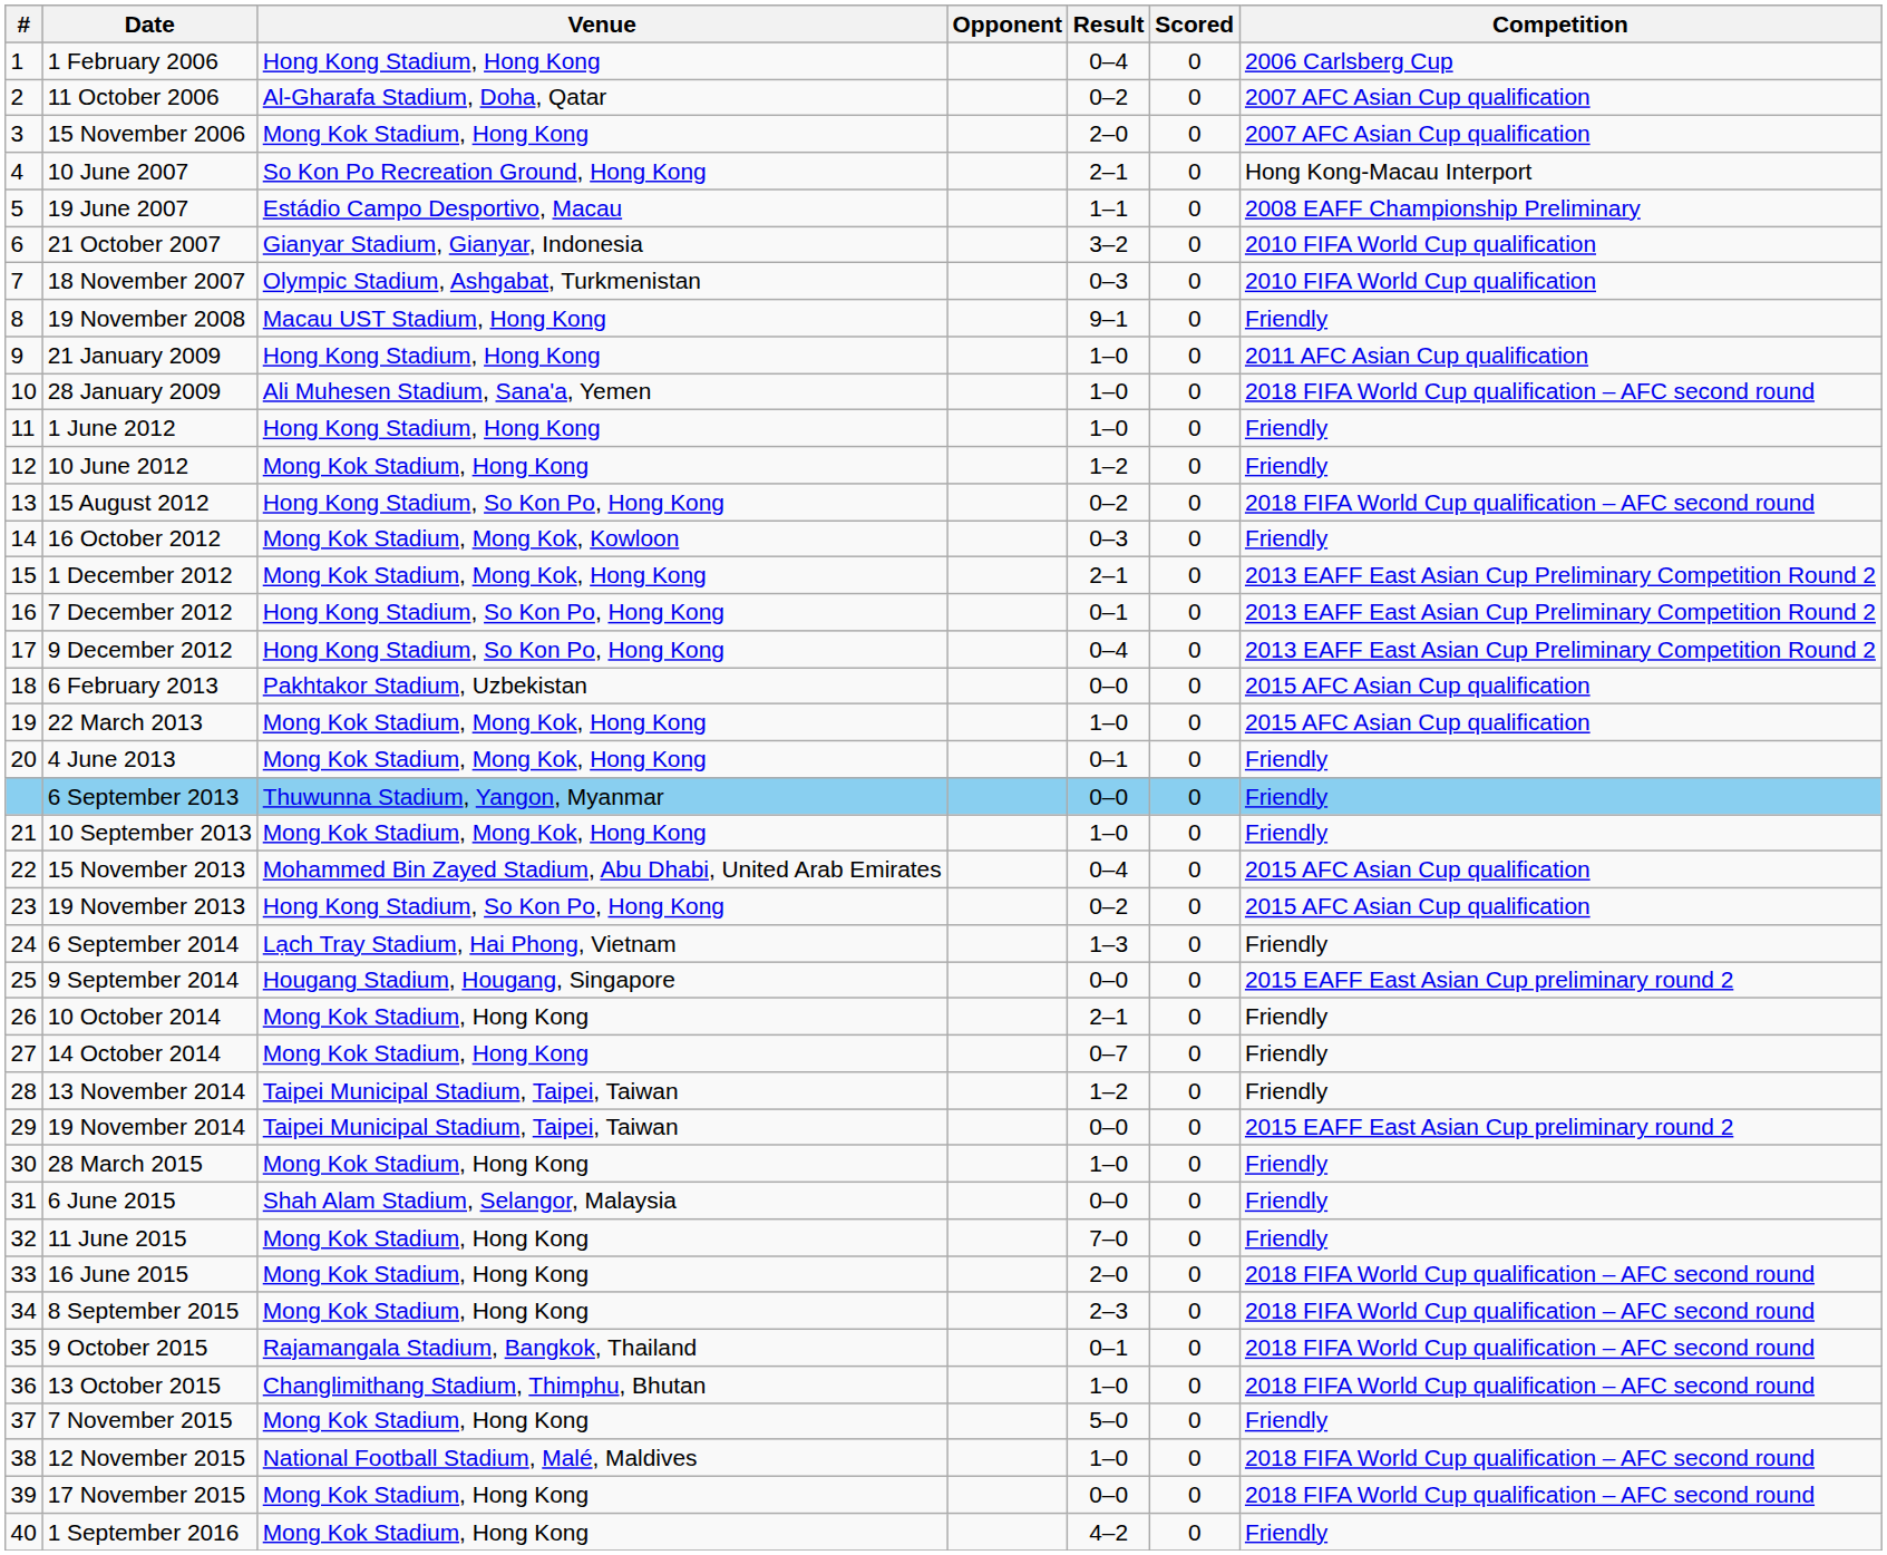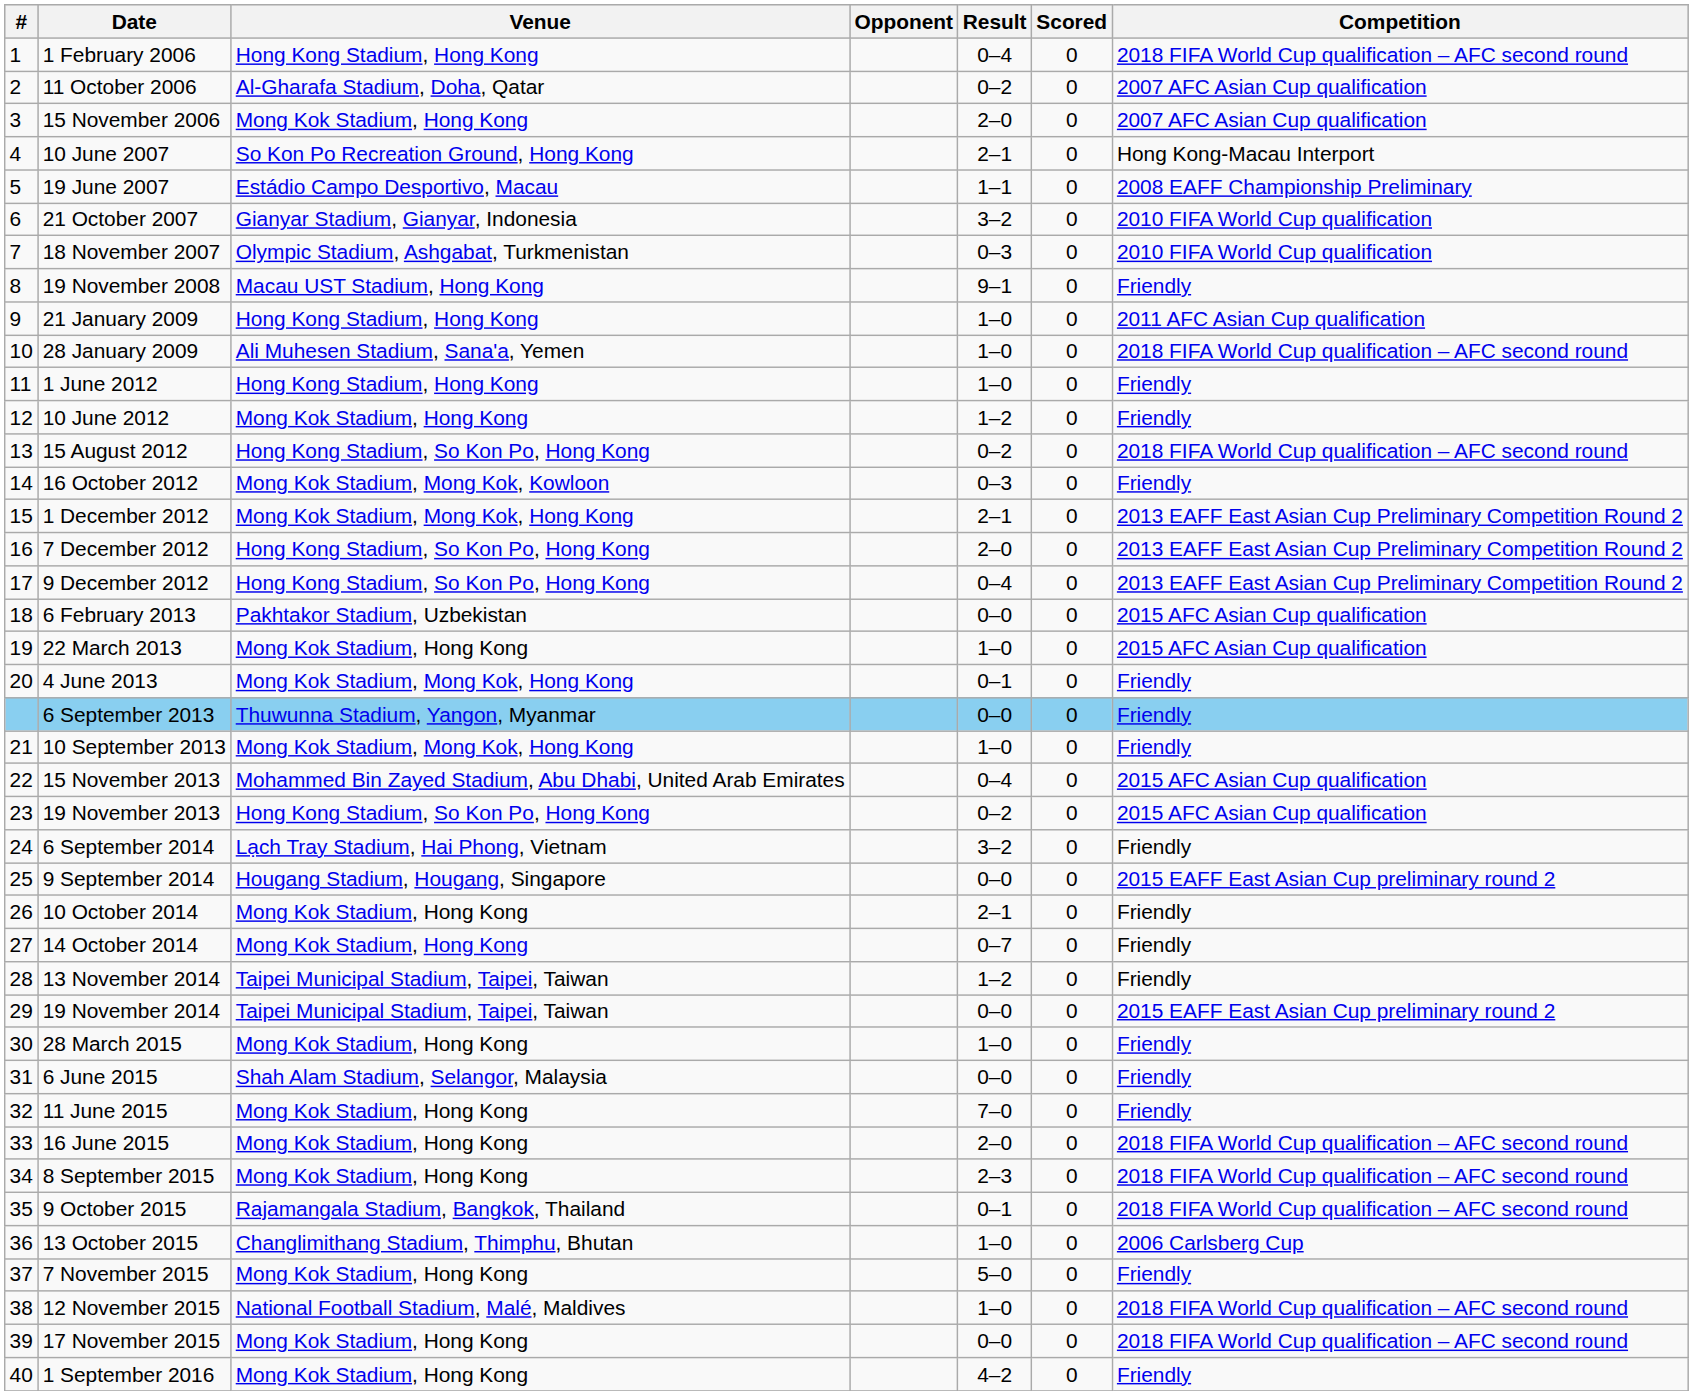 <table class="wikitable" style="font-size:90%; text-align: left;">
 <tr bgcolor="#CCCCCC" align="center">
 <th>#</th>
 <th>Date</th>
 <th>Venue</th>
 <th>Opponent</th>
 <th>Result</th>
 <th>Scored</th>
 <th>Competition</th>
 </tr>
 <tr>
 <td>1</td>
 <td>1 February 2006</td>
 <td><a href='#'>Hong Kong Stadium</a>, <a href='#'>Hong Kong</a></td>
 <td></td>
 <td align=center>0–4</td>
 <td align=center>0</td>
-<td><a href='#'>2006 Carlsberg Cup</a></td>
+<td><a href='#'>2018 FIFA World Cup qualification – AFC second round</a></td>
 </tr>
 <tr>
 <td>2</td>
 <td>11 October 2006</td>
 <td><a href='#'>Al-Gharafa Stadium</a>, <a href='#'>Doha</a>, Qatar</td>
 <td></td>
 <td align=center>0–2</td>
 <td align=center>0</td>
 <td><a href='#'>2007 AFC Asian Cup qualification</a></td>
 </tr>
 <tr>
 <td>3</td>
 <td>15 November 2006</td>
 <td><a href='#'>Mong Kok Stadium</a>, <a href='#'>Hong Kong</a></td>
 <td></td>
 <td align=center>2–0</td>
 <td align=center>0</td>
 <td><a href='#'>2007 AFC Asian Cup qualification</a></td>
 </tr>
 <tr>
 <td>4</td>
 <td>10 June 2007</td>
 <td><a href='#'>So Kon Po Recreation Ground</a>, <a href='#'>Hong Kong</a></td>
 <td></td>
 <td align=center>2–1</td>
 <td align=center>0</td>
 <td>Hong Kong-Macau Interport</td>
 </tr>
 <tr>
 <td>5</td>
 <td>19 June 2007</td>
 <td><a href='#'>Estádio Campo Desportivo</a>, <a href='#'>Macau</a></td>
 <td></td>
 <td align=center>1–1</td>
 <td align=center>0</td>
 <td><a href='#'>2008 EAFF Championship Preliminary</a></td>
 </tr>
 <tr>
 <td>6</td>
 <td>21 October 2007</td>
 <td><a href='#'>Gianyar Stadium</a>, <a href='#'>Gianyar</a>, Indonesia</td>
 <td></td>
 <td align=center>3–2</td>
 <td align=center>0</td>
 <td><a href='#'>2010 FIFA World Cup qualification</a></td>
 </tr>
 <tr>
 <td>7</td>
 <td>18 November 2007</td>
 <td><a href='#'>Olympic Stadium</a>, <a href='#'>Ashgabat</a>, Turkmenistan</td>
 <td></td>
 <td align=center>0–3</td>
 <td align=center>0</td>
 <td><a href='#'>2010 FIFA World Cup qualification</a></td>
 </tr>
 <tr>
 <td>8</td>
 <td>19 November 2008</td>
 <td><a href='#'>Macau UST Stadium</a>, <a href='#'>Hong Kong</a></td>
 <td></td>
 <td align=center>9–1</td>
 <td align=center>0</td>
 <td><a href='#'>Friendly</a></td>
 </tr>
 <tr>
 <td>9</td>
 <td>21 January 2009</td>
 <td><a href='#'>Hong Kong Stadium</a>, <a href='#'>Hong Kong</a></td>
 <td></td>
 <td align=center>1–0</td>
 <td align=center>0</td>
 <td><a href='#'>2011 AFC Asian Cup qualification</a></td>
 </tr>
 <tr>
 <td>10</td>
 <td>28 January 2009</td>
 <td><a href='#'>Ali Muhesen Stadium</a>, <a href='#'>Sana'a</a>, Yemen</td>
 <td></td>
 <td align=center>1–0</td>
 <td align=center>0</td>
 <td><a href='#'>2018 FIFA World Cup qualification – AFC second round</a></td>
 </tr>
 <tr>
 <td>11</td>
 <td>1 June 2012</td>
 <td><a href='#'>Hong Kong Stadium</a>, <a href='#'>Hong Kong</a></td>
 <td></td>
 <td align=center>1–0</td>
 <td align=center>0</td>
 <td><a href='#'>Friendly</a></td>
 </tr>
 <tr>
 <td>12</td>
 <td>10 June 2012</td>
 <td><a href='#'>Mong Kok Stadium</a>, <a href='#'>Hong Kong</a></td>
 <td></td>
 <td align=center>1–2</td>
 <td align=center>0</td>
 <td><a href='#'>Friendly</a></td>
 </tr>
 <tr>
 <td>13</td>
 <td>15 August 2012</td>
 <td><a href='#'>Hong Kong Stadium</a>, <a href='#'>So Kon Po</a>, <a href='#'>Hong Kong</a></td>
 <td></td>
 <td align=center>0–2</td>
 <td align=center>0</td>
 <td><a href='#'>2018 FIFA World Cup qualification – AFC second round</a></td>
 </tr>
 <tr>
 <td>14</td>
 <td>16 October 2012</td>
 <td><a href='#'>Mong Kok Stadium</a>, <a href='#'>Mong Kok</a>, <a href='#'>Kowloon</a></td>
 <td></td>
 <td align=center>0–3</td>
 <td align=center>0</td>
 <td><a href='#'>Friendly</a></td>
 </tr>
 <tr>
 <td>15</td>
 <td>1 December 2012</td>
 <td><a href='#'>Mong Kok Stadium</a>, <a href='#'>Mong Kok</a>, <a href='#'>Hong Kong</a></td>
 <td></td>
 <td align=center>2–1</td>
 <td align=center>0</td>
 <td><a href='#'>2013 EAFF East Asian Cup Preliminary Competition Round 2</a></td>
 </tr>
 <tr>
 <td>16</td>
 <td>7 December 2012</td>
 <td><a href='#'>Hong Kong Stadium</a>, <a href='#'>So Kon Po</a>, <a href='#'>Hong Kong</a></td>
 <td></td>
-<td align=center>0–1</td>
+<td align=center>2–0</td>
 <td align=center>0</td>
 <td><a href='#'>2013 EAFF East Asian Cup Preliminary Competition Round 2</a></td>
 </tr>
 <tr>
 <td>17</td>
 <td>9 December 2012</td>
 <td><a href='#'>Hong Kong Stadium</a>, <a href='#'>So Kon Po</a>, <a href='#'>Hong Kong</a></td>
 <td></td>
 <td align=center>0–4</td>
 <td align=center>0</td>
 <td><a href='#'>2013 EAFF East Asian Cup Preliminary Competition Round 2</a></td>
 </tr>
 <tr>
 <td>18</td>
 <td>6 February 2013</td>
 <td><a href='#'>Pakhtakor Stadium</a>, Uzbekistan</td>
 <td></td>
 <td align=center>0–0</td>
 <td align=center>0</td>
 <td><a href='#'>2015 AFC Asian Cup qualification</a></td>
 </tr>
 <tr>
 <td>19</td>
 <td>22 March 2013</td>
-<td><a href='#'>Mong Kok Stadium</a>, <a href='#'>Mong Kok</a>, <a href='#'>Hong Kong</a></td>
+<td><a href='#'>Mong Kok Stadium</a>, Hong Kong</td>
 <td></td>
 <td align=center>1–0</td>
 <td align=center>0</td>
 <td><a href='#'>2015 AFC Asian Cup qualification</a></td>
 </tr>
 <tr>
 <td>20</td>
 <td>4 June 2013</td>
 <td><a href='#'>Mong Kok Stadium</a>, <a href='#'>Mong Kok</a>, <a href='#'>Hong Kong</a></td>
 <td></td>
 <td align=center>0–1</td>
 <td align=center>0</td>
 <td><a href='#'>Friendly</a></td>
 </tr>
 <tr style="background-color:#89CFF0">
 <td></td>
 <td>6 September 2013</td>
 <td><a href='#'>Thuwunna Stadium</a>, <a href='#'>Yangon</a>, Myanmar</td>
 <td></td>
 <td align="center">0–0</td>
 <td align="center">0</td>
 <td><a href='#'>Friendly</a></td>
 </tr>
 <tr>
 <td>21</td>
 <td>10 September 2013</td>
 <td><a href='#'>Mong Kok Stadium</a>, <a href='#'>Mong Kok</a>, <a href='#'>Hong Kong</a></td>
 <td></td>
 <td align="center">1–0</td>
 <td align="center">0</td>
 <td><a href='#'>Friendly</a></td>
 </tr>
 <tr>
 <td>22</td>
 <td>15 November 2013</td>
 <td><a href='#'>Mohammed Bin Zayed Stadium</a>, <a href='#'>Abu Dhabi</a>, United Arab Emirates</td>
 <td></td>
 <td align=center>0–4</td>
 <td align=center>0</td>
 <td><a href='#'>2015 AFC Asian Cup qualification</a></td>
 </tr>
 <tr>
 <td>23</td>
 <td>19 November 2013</td>
 <td><a href='#'>Hong Kong Stadium</a>, <a href='#'>So Kon Po</a>, <a href='#'>Hong Kong</a></td>
 <td></td>
 <td align=center>0–2</td>
 <td align=center>0</td>
 <td><a href='#'>2015 AFC Asian Cup qualification</a></td>
 </tr>
 <tr>
 <td>24</td>
 <td>6 September 2014</td>
 <td><a href='#'>Lạch Tray Stadium</a>, <a href='#'>Hai Phong</a>, Vietnam</td>
 <td></td>
-<td align=center>1–3</td>
+<td align=center>3–2</td>
 <td align=center>0</td>
 <td>Friendly</td>
 </tr>
 <tr>
 <td>25</td>
 <td>9 September 2014</td>
 <td><a href='#'>Hougang Stadium</a>, <a href='#'>Hougang</a>, Singapore</td>
 <td></td>
 <td align=center>0–0</td>
 <td align=center>0</td>
 <td><a href='#'>2015 EAFF East Asian Cup preliminary round 2</a></td>
 </tr>
 <tr>
 <td>26</td>
 <td>10 October 2014</td>
 <td><a href='#'>Mong Kok Stadium</a>, Hong Kong</td>
 <td></td>
 <td align=center>2–1</td>
 <td align=center>0</td>
 <td>Friendly</td>
 </tr>
 <tr>
 <td>27</td>
 <td>14 October 2014</td>
 <td><a href='#'>Mong Kok Stadium</a>, <a href='#'>Hong Kong</a></td>
 <td></td>
 <td align=center>0–7</td>
 <td align=center>0</td>
 <td>Friendly</td>
 </tr>
 <tr>
 <td>28</td>
 <td>13 November 2014</td>
 <td><a href='#'>Taipei Municipal Stadium</a>, <a href='#'>Taipei</a>, Taiwan</td>
 <td></td>
 <td align=center>1–2</td>
 <td align=center>0</td>
 <td>Friendly</td>
 </tr>
 <tr>
 <td>29</td>
 <td>19 November 2014</td>
 <td><a href='#'>Taipei Municipal Stadium</a>, <a href='#'>Taipei</a>, Taiwan</td>
 <td></td>
 <td align=center>0–0</td>
 <td align=center>0</td>
 <td><a href='#'>2015 EAFF East Asian Cup preliminary round 2</a></td>
 </tr>
 <tr>
 <td>30</td>
 <td>28 March 2015</td>
 <td><a href='#'>Mong Kok Stadium</a>, Hong Kong</td>
 <td></td>
 <td align=center>1–0</td>
 <td align=center>0</td>
 <td><a href='#'>Friendly</a></td>
 </tr>
 <tr>
 <td>31</td>
 <td>6 June 2015</td>
 <td><a href='#'>Shah Alam Stadium</a>, <a href='#'>Selangor</a>, Malaysia</td>
 <td></td>
 <td align=center>0–0</td>
 <td align=center>0</td>
 <td><a href='#'>Friendly</a></td>
 </tr>
 <tr>
 <td>32</td>
 <td>11 June 2015</td>
 <td><a href='#'>Mong Kok Stadium</a>, Hong Kong</td>
 <td></td>
 <td align=center>7–0</td>
 <td align=center>0</td>
 <td><a href='#'>Friendly</a></td>
 </tr>
 <tr>
 <td>33</td>
 <td>16 June 2015</td>
 <td><a href='#'>Mong Kok Stadium</a>, Hong Kong</td>
 <td></td>
 <td align=center>2–0</td>
 <td align=center>0</td>
 <td><a href='#'>2018 FIFA World Cup qualification – AFC second round</a></td>
 </tr>
 <tr>
 <td>34</td>
 <td>8 September 2015</td>
 <td><a href='#'>Mong Kok Stadium</a>, Hong Kong</td>
 <td></td>
 <td align=center>2–3</td>
 <td align=center>0</td>
 <td><a href='#'>2018 FIFA World Cup qualification – AFC second round</a></td>
 </tr>
 <tr>
 <td>35</td>
 <td>9 October 2015</td>
 <td><a href='#'>Rajamangala Stadium</a>, <a href='#'>Bangkok</a>, Thailand</td>
 <td></td>
 <td align=center>0–1</td>
 <td align=center>0</td>
 <td><a href='#'>2018 FIFA World Cup qualification – AFC second round</a></td>
 </tr>
 <tr>
 <td>36</td>
 <td>13 October 2015</td>
 <td><a href='#'>Changlimithang Stadium</a>, <a href='#'>Thimphu</a>, Bhutan</td>
 <td></td>
 <td align=center>1–0</td>
 <td align=center>0</td>
-<td><a href='#'>2018 FIFA World Cup qualification – AFC second round</a></td>
+<td><a href='#'>2006 Carlsberg Cup</a></td>
 </tr>
 <tr>
 <td>37</td>
 <td>7 November 2015</td>
 <td><a href='#'>Mong Kok Stadium</a>, Hong Kong</td>
 <td></td>
 <td align=center>5–0</td>
 <td align=center>0</td>
 <td><a href='#'>Friendly</a></td>
 </tr>
 <tr>
 <td>38</td>
 <td>12 November 2015</td>
 <td><a href='#'>National Football Stadium</a>, <a href='#'>Malé</a>, Maldives</td>
 <td></td>
 <td align=center>1–0</td>
 <td align=center>0</td>
 <td><a href='#'>2018 FIFA World Cup qualification – AFC second round</a></td>
 </tr>
 <tr>
 <td>39</td>
 <td>17 November 2015</td>
 <td><a href='#'>Mong Kok Stadium</a>, Hong Kong</td>
 <td></td>
 <td align=center>0–0</td>
 <td align=center>0</td>
 <td><a href='#'>2018 FIFA World Cup qualification – AFC second round</a></td>
 </tr>
 <tr>
 <td>40</td>
 <td>1 September 2016</td>
 <td><a href='#'>Mong Kok Stadium</a>, Hong Kong</td>
 <td></td>
 <td align=center>4–2</td>
 <td align=center>0</td>
 <td><a href='#'>Friendly</a></td>
 </tr>
 </table>
